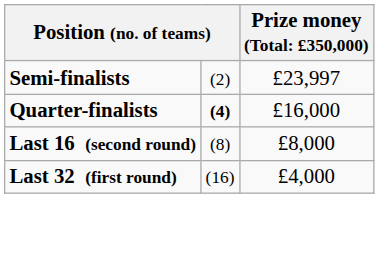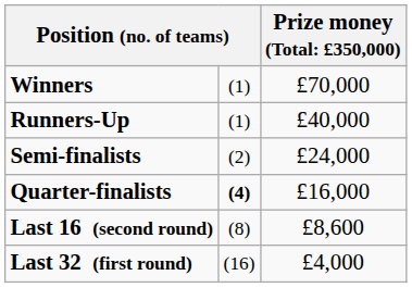 <table class="wikitable">
 <tr>
 <th colspan=2>Position <small>(no. of teams)</small></th>
 <th>Prize money<br><small>(Total: £350,000)</small></th>
 </tr>
 <tr>
+<td><strong>Winners</strong></td>
+<td align=center><small>(1)</small></td>
+<td align=center>£70,000</td>
+</tr>
+<tr>
+<td><strong>Runners-Up</strong></td>
+<td align=center><small>(1)</small></td>
+<td align=center>£40,000</td>
+</tr>
+<tr>
 <td><strong>Semi-finalists</strong></td>
 <td align=center><small>(2)</small></td>
-<td align=center>£23,997</td>
+<td align=center>£24,000</td>
 </tr>
 <tr>
 <td><strong>Quarter-finalists</strong></td>
 <td align=center><strong><small>(4)</small></strong></td>
 <td align=center>£16,000</td>
 </tr>
 <tr>
 <td><strong>Last 16  <small>(second round)</small></strong></td>
 <td align=center><small>(8)</small></td>
-<td align=center>£8,000</td>
+<td align=center>£8,600</td>
 </tr>
 <tr>
 <td><strong>Last 32  <small>(first round)</small></strong></td>
 <td align=center><small>(16)</small></td>
 <td align=center>£4,000</td>
 </tr>
 </table>
